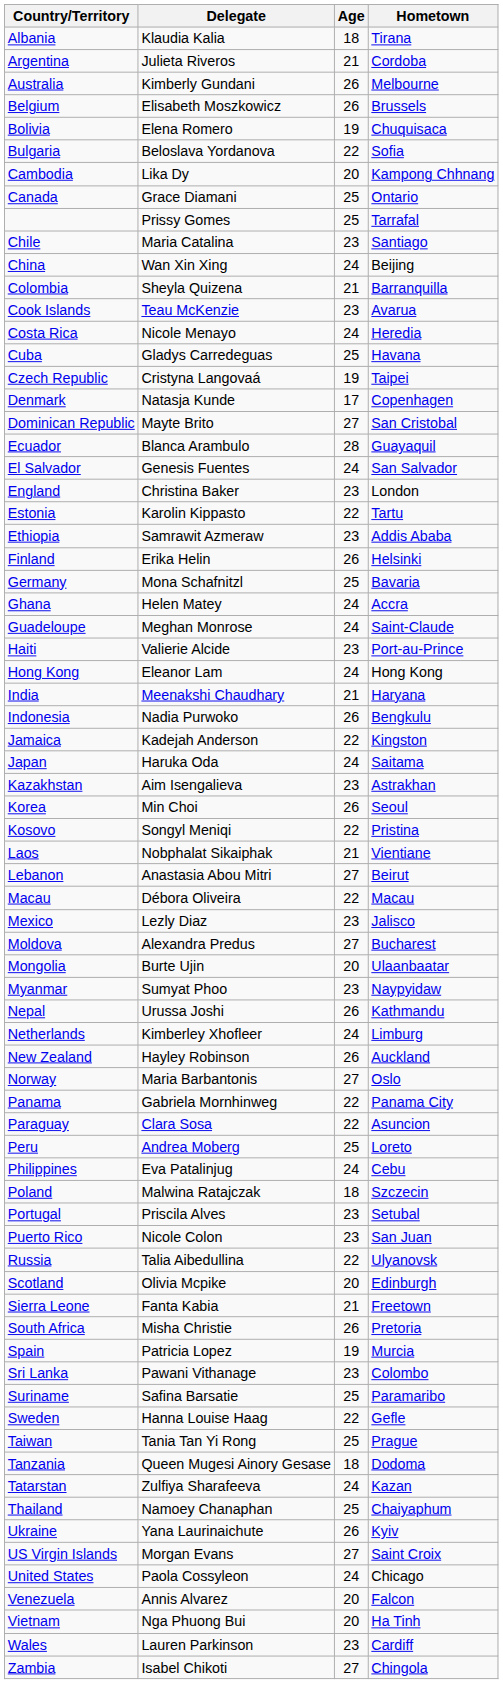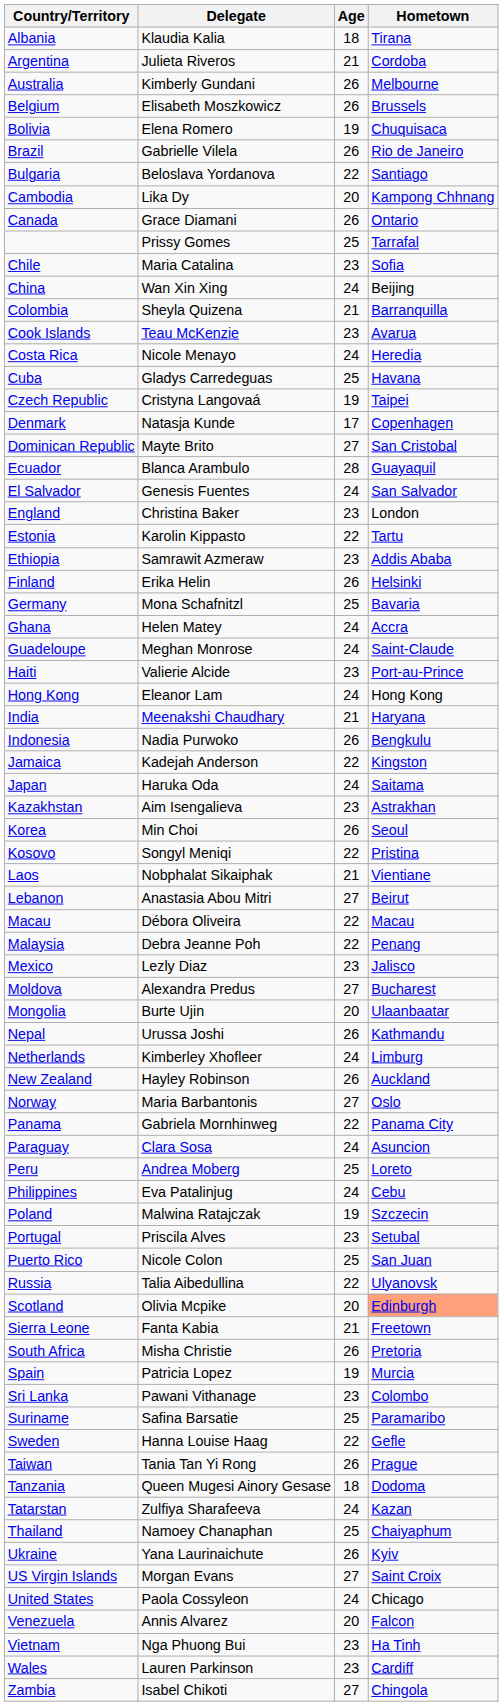 <table class="wikitable sortable" style="font-size: 95%;">
 <tr>
 <th>Country/Territory</th>
 <th>Delegate</th>
 <th>Age</th>
 <th>Hometown</th>
 </tr>
 <tr>
 <td> <a href='#'>Albania</a></td>
 <td>Klaudia Kalia</td>
 <td align="center">18</td>
 <td><a href='#'>Tirana</a></td>
 </tr>
 <tr>
 <td> <a href='#'>Argentina</a></td>
 <td>Julieta Riveros</td>
 <td align="center">21</td>
 <td><a href='#'>Cordoba</a></td>
 </tr>
 <tr>
 <td> <a href='#'>Australia</a></td>
 <td>Kimberly Gundani</td>
 <td align="center">26</td>
 <td><a href='#'>Melbourne</a></td>
 </tr>
 <tr>
 <td> <a href='#'>Belgium</a></td>
 <td>Elisabeth Moszkowicz</td>
 <td align="center">26</td>
 <td><a href='#'>Brussels</a></td>
 </tr>
 <tr>
 <td> <a href='#'>Bolivia</a></td>
 <td>Elena Romero</td>
 <td align="center">19</td>
 <td><a href='#'>Chuquisaca</a></td>
 </tr>
 <tr>
+<td> <a href='#'>Brazil</a></td>
+<td>Gabrielle Vilela</td>
+<td align="center">26</td>
+<td><a href='#'>Rio de Janeiro</a></td>
+</tr>
+<tr>
 <td> <a href='#'>Bulgaria</a></td>
 <td>Beloslava Yordanova</td>
 <td align="center">22</td>
-<td><a href='#'>Sofia</a></td>
+<td><a href='#'>Santiago</a></td>
 </tr>
 <tr>
 <td> <a href='#'>Cambodia</a></td>
 <td>Lika Dy</td>
 <td align="center">20</td>
 <td><a href='#'>Kampong Chhnang</a></td>
 </tr>
 <tr>
 <td> <a href='#'>Canada</a></td>
 <td>Grace Diamani</td>
-<td align="center">25</td>
+<td align="center">26</td>
 <td><a href='#'>Ontario</a></td>
 </tr>
 <tr>
 <td></td>
 <td>Prissy Gomes</td>
 <td align="center">25</td>
 <td><a href='#'>Tarrafal</a></td>
 </tr>
 <tr>
 <td> <a href='#'>Chile</a></td>
 <td>Maria Catalina</td>
 <td align="center">23</td>
-<td><a href='#'>Santiago</a></td>
+<td><a href='#'>Sofia</a></td>
 </tr>
 <tr>
 <td> <a href='#'>China</a></td>
 <td>Wan Xin Xing</td>
 <td align="center">24</td>
 <td>Beijing</td>
 </tr>
 <tr>
 <td> <a href='#'>Colombia</a></td>
 <td>Sheyla Quizena</td>
 <td align="center">21</td>
 <td><a href='#'>Barranquilla</a></td>
 </tr>
 <tr>
 <td> <a href='#'>Cook Islands</a></td>
 <td><a href='#'>Teau McKenzie</a></td>
 <td align="center">23</td>
 <td><a href='#'>Avarua</a></td>
 </tr>
 <tr>
 <td> <a href='#'>Costa Rica</a></td>
 <td>Nicole Menayo</td>
 <td align="center">24</td>
 <td><a href='#'>Heredia</a></td>
 </tr>
 <tr>
 <td> <a href='#'>Cuba</a></td>
 <td>Gladys Carredeguas</td>
 <td align="center">25</td>
 <td><a href='#'>Havana</a></td>
 </tr>
 <tr>
 <td> <a href='#'>Czech Republic</a></td>
 <td>Cristyna Langovaá</td>
 <td align="center">19</td>
 <td><a href='#'>Taipei</a></td>
 </tr>
 <tr>
 <td> <a href='#'>Denmark</a></td>
 <td>Natasja Kunde</td>
 <td align="center">17</td>
 <td><a href='#'>Copenhagen</a></td>
 </tr>
 <tr>
 <td> <a href='#'>Dominican Republic</a></td>
 <td>Mayte Brito</td>
 <td align="center">27</td>
 <td><a href='#'>San Cristobal</a></td>
 </tr>
 <tr>
 <td> <a href='#'>Ecuador</a></td>
 <td>Blanca Arambulo</td>
 <td align="center">28</td>
 <td><a href='#'>Guayaquil</a></td>
 </tr>
 <tr>
 <td> <a href='#'>El Salvador</a></td>
 <td>Genesis Fuentes</td>
 <td align="center">24</td>
 <td><a href='#'>San Salvador</a></td>
 </tr>
 <tr>
 <td> <a href='#'>England</a></td>
 <td>Christina Baker</td>
 <td align="center">23</td>
 <td>London</td>
 </tr>
 <tr>
 <td> <a href='#'>Estonia</a></td>
 <td>Karolin Kippasto</td>
 <td align="center">22</td>
 <td><a href='#'>Tartu</a></td>
 </tr>
 <tr>
 <td> <a href='#'>Ethiopia</a></td>
 <td>Samrawit Azmeraw</td>
 <td align="center">23</td>
 <td><a href='#'>Addis Ababa</a></td>
 </tr>
 <tr>
 <td> <a href='#'>Finland</a></td>
 <td>Erika Helin</td>
 <td align="center">26</td>
 <td><a href='#'>Helsinki</a></td>
 </tr>
 <tr>
 <td> <a href='#'>Germany</a></td>
 <td>Mona Schafnitzl</td>
 <td align="center">25</td>
 <td><a href='#'>Bavaria</a></td>
 </tr>
 <tr>
 <td> <a href='#'>Ghana</a></td>
 <td>Helen Matey</td>
 <td align="center">24</td>
 <td><a href='#'>Accra</a></td>
 </tr>
 <tr>
 <td> <a href='#'>Guadeloupe</a></td>
 <td>Meghan Monrose</td>
 <td align="center">24</td>
 <td><a href='#'>Saint-Claude</a></td>
 </tr>
 <tr>
 <td> <a href='#'>Haiti</a></td>
 <td>Valierie Alcide</td>
 <td align="center">23</td>
 <td><a href='#'>Port-au-Prince</a></td>
 </tr>
 <tr>
 <td> <a href='#'>Hong Kong</a></td>
 <td>Eleanor Lam</td>
 <td align="center">24</td>
 <td>Hong Kong</td>
 </tr>
 <tr>
 <td> <a href='#'>India</a></td>
 <td><a href='#'>Meenakshi Chaudhary</a></td>
 <td align="center">21</td>
 <td><a href='#'>Haryana</a></td>
 </tr>
 <tr>
 <td> <a href='#'>Indonesia</a></td>
 <td>Nadia Purwoko</td>
 <td align="center">26</td>
 <td><a href='#'>Bengkulu</a></td>
 </tr>
 <tr>
 <td> <a href='#'>Jamaica</a></td>
 <td>Kadejah Anderson</td>
 <td align="center">22</td>
 <td><a href='#'>Kingston</a></td>
 </tr>
 <tr>
 <td> <a href='#'>Japan</a></td>
 <td>Haruka Oda</td>
 <td align="center">24</td>
 <td><a href='#'>Saitama</a></td>
 </tr>
 <tr>
 <td> <a href='#'>Kazakhstan</a></td>
 <td>Aim Isengalieva</td>
 <td align="center">23</td>
 <td><a href='#'>Astrakhan</a></td>
 </tr>
 <tr>
 <td> <a href='#'>Korea</a></td>
 <td>Min Choi</td>
 <td align="center">26</td>
 <td><a href='#'>Seoul</a></td>
 </tr>
 <tr>
 <td> <a href='#'>Kosovo</a></td>
 <td>Songyl Meniqi</td>
 <td align="center">22</td>
 <td><a href='#'>Pristina</a></td>
 </tr>
 <tr>
 <td> <a href='#'>Laos</a></td>
 <td>Nobphalat Sikaiphak</td>
 <td align="center">21</td>
 <td><a href='#'>Vientiane</a></td>
 </tr>
 <tr>
 <td> <a href='#'>Lebanon</a></td>
 <td>Anastasia Abou Mitri</td>
 <td align="center">27</td>
 <td><a href='#'>Beirut</a></td>
 </tr>
 <tr>
 <td> <a href='#'>Macau</a></td>
 <td>Débora Oliveira</td>
 <td align="center">22</td>
 <td><a href='#'>Macau</a></td>
 </tr>
 <tr>
+<td> <a href='#'>Malaysia</a></td>
+<td>Debra Jeanne Poh</td>
+<td align="center">22</td>
+<td><a href='#'>Penang</a></td>
+</tr>
+<tr>
 <td> <a href='#'>Mexico</a></td>
 <td>Lezly Diaz</td>
 <td align="center">23</td>
 <td><a href='#'>Jalisco</a></td>
 </tr>
 <tr>
 <td> <a href='#'>Moldova</a></td>
 <td>Alexandra Predus</td>
 <td align="center">27</td>
 <td><a href='#'>Bucharest</a></td>
 </tr>
 <tr>
 <td> <a href='#'>Mongolia</a></td>
 <td>Burte Ujin</td>
 <td align="center">20</td>
 <td><a href='#'>Ulaanbaatar</a></td>
-</tr>
-<tr>
-<td> <a href='#'>Myanmar</a></td>
-<td>Sumyat Phoo</td>
-<td align="center">23</td>
-<td><a href='#'>Naypyidaw</a></td>
 </tr>
 <tr>
 <td> <a href='#'>Nepal</a></td>
 <td>Urussa Joshi</td>
 <td align="center">26</td>
 <td><a href='#'>Kathmandu</a></td>
 </tr>
 <tr>
 <td> <a href='#'>Netherlands</a></td>
 <td>Kimberley Xhofleer </td>
 <td align="center">24</td>
 <td><a href='#'>Limburg</a></td>
 </tr>
 <tr>
 <td> <a href='#'>New Zealand</a></td>
 <td>Hayley Robinson</td>
 <td align="center">26</td>
 <td><a href='#'>Auckland</a></td>
 </tr>
 <tr>
 <td> <a href='#'>Norway</a></td>
 <td>Maria Barbantonis</td>
 <td align="center">27</td>
 <td><a href='#'>Oslo</a></td>
 </tr>
 <tr>
 <td> <a href='#'>Panama</a></td>
 <td>Gabriela Mornhinweg</td>
 <td align="center">22</td>
 <td><a href='#'>Panama City</a></td>
 </tr>
 <tr>
 <td> <a href='#'>Paraguay</a></td>
 <td><a href='#'>Clara Sosa</a></td>
-<td align="center">22</td>
+<td align="center">24</td>
 <td><a href='#'>Asuncion</a></td>
 </tr>
 <tr>
 <td> <a href='#'>Peru</a></td>
 <td><a href='#'>Andrea Moberg</a></td>
 <td align="center">25</td>
 <td><a href='#'>Loreto</a></td>
 </tr>
 <tr>
 <td> <a href='#'>Philippines</a></td>
 <td>Eva Patalinjug</td>
 <td align="center">24</td>
 <td><a href='#'>Cebu</a></td>
 </tr>
 <tr>
 <td> <a href='#'>Poland</a></td>
 <td>Malwina Ratajczak</td>
-<td align="center">18</td>
+<td align="center">19</td>
 <td><a href='#'>Szczecin</a></td>
 </tr>
 <tr>
 <td> <a href='#'>Portugal</a></td>
 <td>Priscila Alves</td>
 <td align="center">23</td>
 <td><a href='#'>Setubal</a></td>
 </tr>
 <tr>
 <td> <a href='#'>Puerto Rico</a></td>
 <td>Nicole Colon</td>
-<td align="center">23</td>
+<td align="center">25</td>
 <td><a href='#'>San Juan</a></td>
 </tr>
 <tr>
 <td> <a href='#'>Russia</a></td>
 <td>Talia Aibedullina</td>
 <td align="center">22</td>
 <td><a href='#'>Ulyanovsk</a></td>
 </tr>
 <tr>
 <td> <a href='#'>Scotland</a></td>
 <td>Olivia Mcpike</td>
 <td align="center">20</td>
-<td><a href='#'>Edinburgh</a></td>
+<td style="background: lightsalmon;"><a href='#'>Edinburgh</a></td>
 </tr>
 <tr>
 <td> <a href='#'>Sierra Leone</a></td>
 <td>Fanta Kabia</td>
 <td align="center">21</td>
 <td><a href='#'>Freetown</a></td>
 </tr>
 <tr>
 <td> <a href='#'>South Africa</a></td>
 <td>Misha Christie</td>
 <td align="center">26</td>
 <td><a href='#'>Pretoria</a></td>
 </tr>
 <tr>
 <td> <a href='#'>Spain</a></td>
 <td>Patricia Lopez</td>
 <td align="center">19</td>
 <td><a href='#'>Murcia</a></td>
 </tr>
 <tr>
 <td> <a href='#'>Sri Lanka</a></td>
 <td>Pawani Vithanage</td>
 <td align="center">23</td>
 <td><a href='#'>Colombo</a></td>
 </tr>
 <tr>
 <td> <a href='#'>Suriname</a></td>
 <td>Safina Barsatie</td>
 <td align="center">25</td>
 <td><a href='#'>Paramaribo</a></td>
 </tr>
 <tr>
 <td> <a href='#'>Sweden</a></td>
 <td>Hanna Louise Haag</td>
 <td align="center">22</td>
 <td><a href='#'>Gefle</a></td>
 </tr>
 <tr>
 <td> <a href='#'>Taiwan</a></td>
 <td>Tania Tan Yi Rong</td>
-<td align="center">25</td>
+<td align="center">26</td>
 <td><a href='#'>Prague</a></td>
 </tr>
 <tr>
 <td> <a href='#'>Tanzania</a></td>
 <td>Queen Mugesi Ainory Gesase</td>
 <td align="center">18</td>
 <td><a href='#'>Dodoma</a></td>
 </tr>
 <tr>
 <td> <a href='#'>Tatarstan</a></td>
 <td>Zulfiya Sharafeeva</td>
 <td align="center">24</td>
 <td><a href='#'>Kazan</a></td>
 </tr>
 <tr>
 <td> <a href='#'>Thailand</a></td>
 <td>Namoey Chanaphan</td>
 <td align="center">25</td>
 <td><a href='#'>Chaiyaphum</a></td>
 </tr>
 <tr>
 <td> <a href='#'>Ukraine</a></td>
 <td>Yana Laurinaichute</td>
 <td align="center">26</td>
 <td><a href='#'>Kyiv</a></td>
 </tr>
 <tr>
 <td> <a href='#'>US Virgin Islands</a></td>
 <td>Morgan Evans</td>
 <td align="center">27</td>
 <td><a href='#'>Saint Croix</a></td>
 </tr>
 <tr>
 <td> <a href='#'>United States</a></td>
 <td>Paola Cossyleon</td>
 <td align="center">24</td>
 <td>Chicago</td>
 </tr>
 <tr>
 <td> <a href='#'>Venezuela</a></td>
 <td>Annis Alvarez</td>
 <td align="center">20</td>
 <td><a href='#'>Falcon</a></td>
 </tr>
 <tr>
 <td> <a href='#'>Vietnam</a></td>
 <td>Nga Phuong Bui</td>
-<td align="center">20</td>
+<td align="center">23</td>
 <td><a href='#'>Ha Tinh</a></td>
 </tr>
 <tr>
 <td> <a href='#'>Wales</a></td>
 <td>Lauren Parkinson</td>
 <td align="center">23</td>
 <td><a href='#'>Cardiff</a></td>
 </tr>
 <tr>
 <td> <a href='#'>Zambia</a></td>
 <td>Isabel Chikoti</td>
 <td align="center">27</td>
 <td><a href='#'>Chingola</a></td>
 </tr>
 </table>
